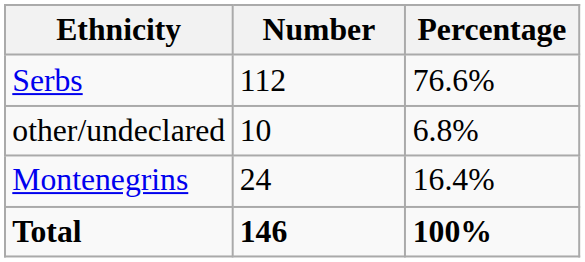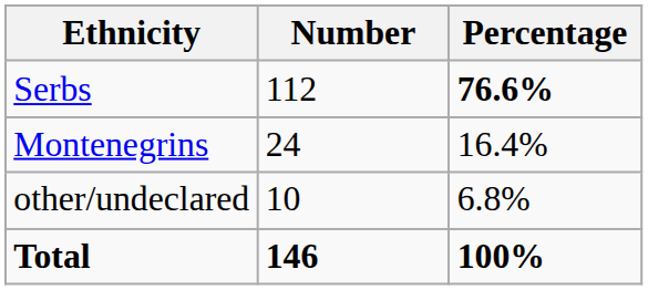 <table class="wikitable">
 <tr>
 <th width="100px">Ethnicity</th>
 <th width="80px">Number</th>
 <th width="80px">Percentage</th>
 </tr>
 <tr>
 <td><a href='#'>Serbs</a></td>
 <td>112</td>
-<td>76.6%</td>
+<td><strong>76.6%</strong></td>
+</tr>
+<tr>
+<td><a href='#'>Montenegrins</a></td>
+<td>24</td>
+<td>16.4%</td>
 </tr>
 <tr>
 <td>other/undeclared</td>
 <td>10</td>
 <td>6.8%</td>
 </tr>
 <tr>
-<td><a href='#'>Montenegrins</a></td>
-<td>24</td>
-<td>16.4%</td>
-</tr>
-<tr>
 <td><strong>Total</strong></td>
 <td><strong>146</strong></td>
 <td><strong>100%</strong></td>
 </tr>
 </table>
